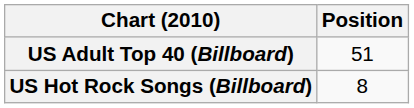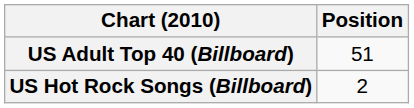 <table class="wikitable sortable plainrowheaders" style="text-align:center">
 <tr>
 <th scope="col">Chart (2010)</th>
 <th scope="col">Position</th>
 </tr>
 <tr>
 <th scope="row">US Adult Top 40 (<em>Billboard</em>)</th>
 <td>51</td>
 </tr>
 <tr>
 <th scope="row">US Hot Rock Songs (<em>Billboard</em>)</th>
-<td>8</td>
+<td>2</td>
 </tr>
 </table>
